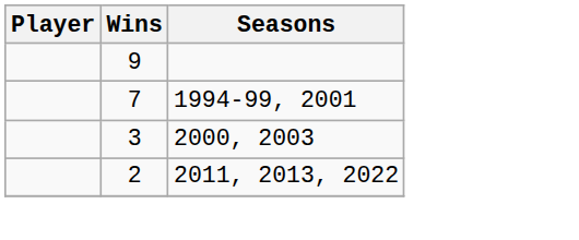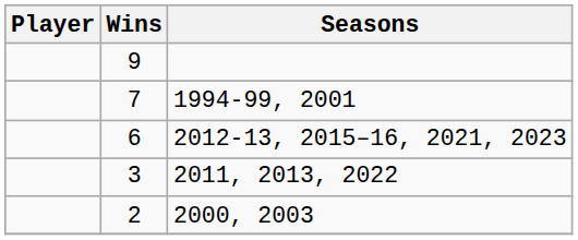 <table class="wikitable plainrowheaders sortable">
 <tr>
 <th>Player</th>
 <th scope=col>Wins</th>
 <th>Seasons</th>
 </tr>
 <tr>
 <td scope=row></td>
 <td align=center>9</td>
 <td></td>
 </tr>
 <tr>
 <td scope=row></td>
 <td align=center>7</td>
 <td>1994-99, 2001</td>
 </tr>
 <tr>
 <td scope=row><strong></strong></td>
+<td align=center>6</td>
+<td>2012-13, 2015–16, 2021, 2023</td>
+</tr>
+<tr>
+<td scope=row><strong></strong></td>
 <td align=center>3</td>
-<td>2000, 2003</td>
+<td>2011, 2013, 2022</td>
 </tr>
 <tr>
 <td scope=row></td>
 <td align=center>2</td>
-<td>2011, 2013, 2022</td>
+<td>2000, 2003</td>
 </tr>
 <tr>
 </tr>
 </table>
